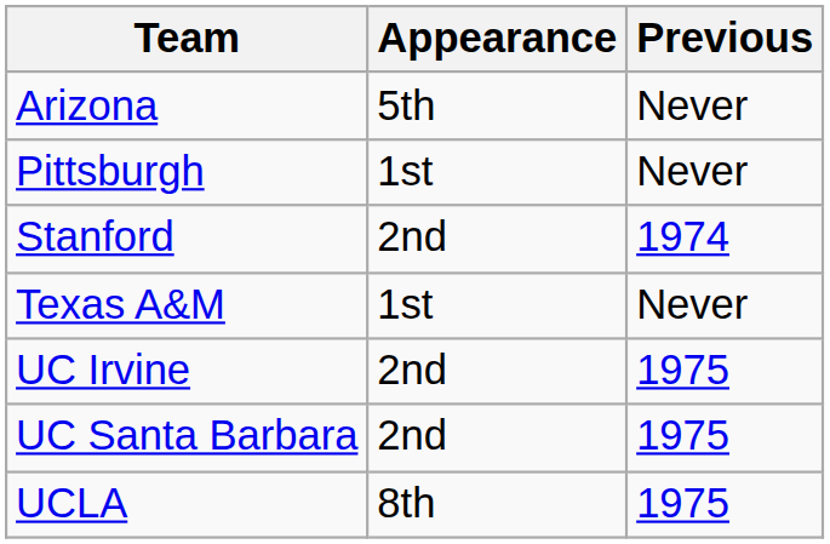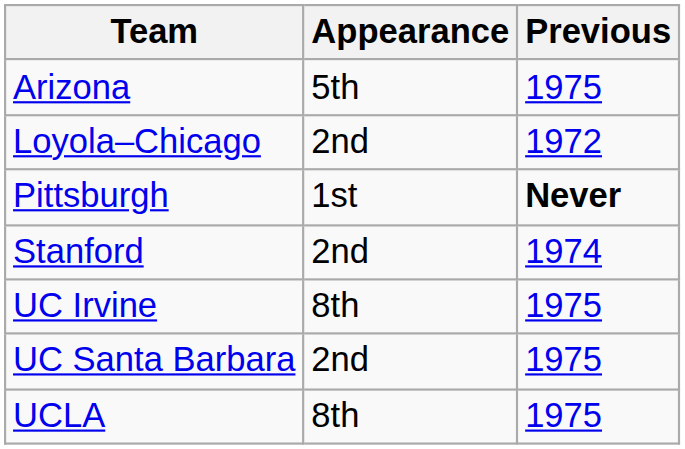 <table class="wikitable sortable">
 <tr>
 <th>Team</th>
 <th>Appearance</th>
 <th>Previous</th>
 </tr>
 <tr>
 <td><a href='#'>Arizona</a></td>
 <td>5th</td>
-<td>Never</td>
+<td><a href='#'>1975</a></td>
+</tr>
+<tr>
+<td><a href='#'>Loyola–Chicago</a></td>
+<td>2nd</td>
+<td><a href='#'>1972</a></td>
 </tr>
 <tr>
 <td><a href='#'>Pittsburgh</a></td>
 <td>1st</td>
-<td>Never</td>
+<td><strong>Never</strong></td>
 </tr>
 <tr>
 <td><a href='#'>Stanford</a></td>
 <td>2nd</td>
 <td><a href='#'>1974</a></td>
 </tr>
 <tr>
-<td><a href='#'>Texas A&M</a></td>
-<td>1st</td>
-<td>Never</td>
-</tr>
-<tr>
 <td><a href='#'>UC Irvine</a></td>
-<td>2nd</td>
+<td>8th</td>
 <td><a href='#'>1975</a></td>
 </tr>
 <tr>
 <td><a href='#'>UC Santa Barbara</a></td>
 <td>2nd</td>
 <td><a href='#'>1975</a></td>
 </tr>
 <tr>
 <td><a href='#'>UCLA</a></td>
 <td>8th</td>
 <td><a href='#'>1975</a></td>
 </tr>
 </table>
